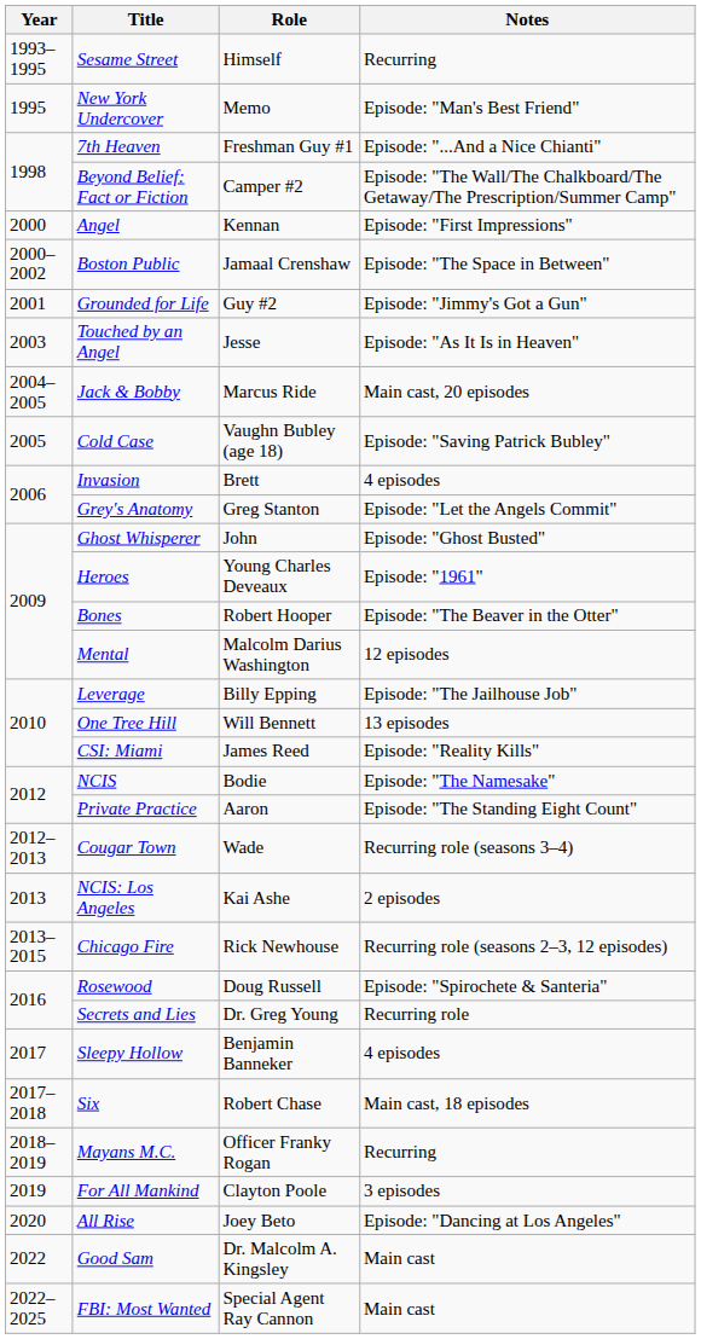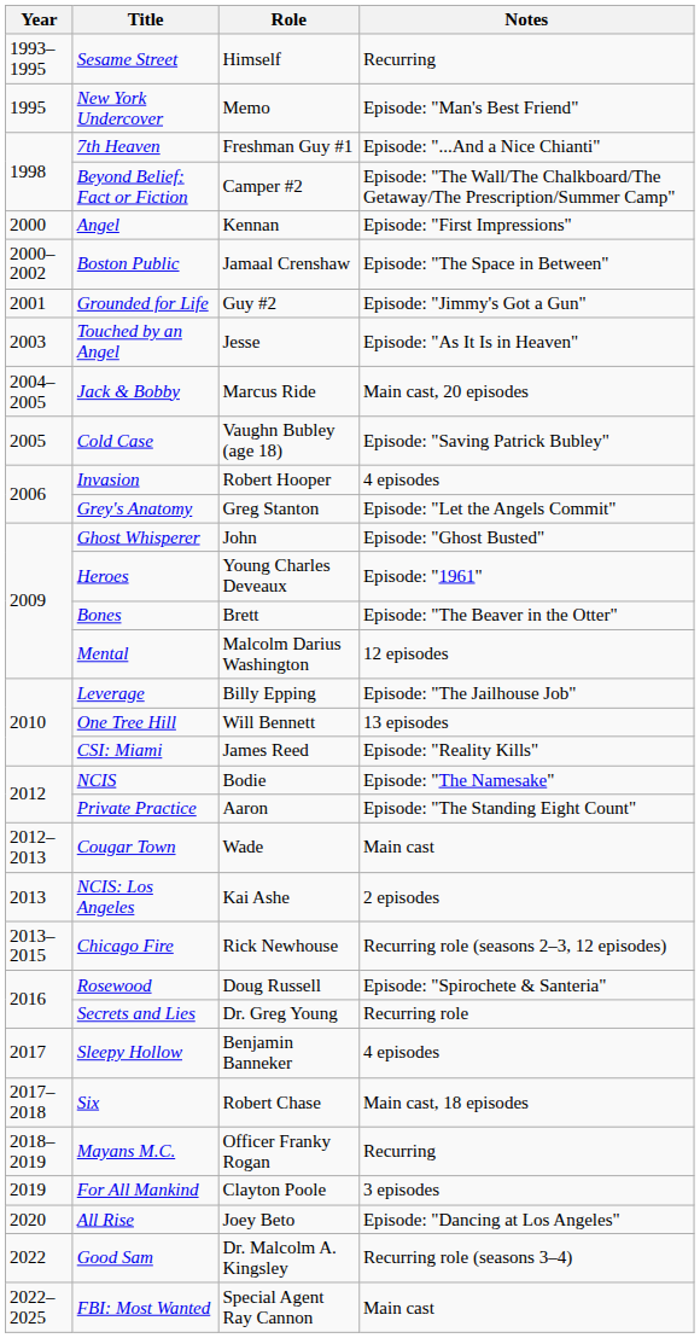 <table class="wikitable sortable">
 <tr>
 <th>Year</th>
 <th>Title</th>
 <th>Role</th>
 <th class="unsortable">Notes</th>
 </tr>
 <tr>
 <td>1993–1995</td>
 <td><em><a href='#'>Sesame Street</a></em></td>
 <td>Himself</td>
 <td>Recurring</td>
 </tr>
 <tr>
 <td>1995</td>
 <td><em><a href='#'>New York Undercover</a></em></td>
 <td>Memo</td>
 <td>Episode: "Man's Best Friend"</td>
 </tr>
 <tr>
 <td rowspan="2">1998</td>
 <td><em><a href='#'>7th Heaven</a></em></td>
 <td>Freshman Guy #1</td>
 <td>Episode: "...And a Nice Chianti"</td>
 </tr>
 <tr>
 <td><em><a href='#'>Beyond Belief: Fact or Fiction</a></em></td>
 <td>Camper #2</td>
 <td>Episode: "The Wall/The Chalkboard/The Getaway/The Prescription/Summer Camp"</td>
 </tr>
 <tr>
 <td>2000</td>
 <td><em><a href='#'>Angel</a></em></td>
 <td>Kennan</td>
 <td>Episode: "First Impressions"</td>
 </tr>
 <tr>
 <td>2000–2002</td>
 <td><em><a href='#'>Boston Public</a></em></td>
 <td>Jamaal Crenshaw</td>
 <td>Episode: "The Space in Between"</td>
 </tr>
 <tr>
 <td>2001</td>
 <td><em><a href='#'>Grounded for Life</a></em></td>
 <td>Guy #2</td>
 <td>Episode: "Jimmy's Got a Gun"</td>
 </tr>
 <tr>
 <td>2003</td>
 <td><em><a href='#'>Touched by an Angel</a></em></td>
 <td>Jesse</td>
 <td>Episode: "As It Is in Heaven"</td>
 </tr>
 <tr>
 <td>2004–2005</td>
 <td><em><a href='#'>Jack & Bobby</a></em></td>
 <td>Marcus Ride</td>
 <td>Main cast, 20 episodes</td>
 </tr>
 <tr>
 <td>2005</td>
 <td><em><a href='#'>Cold Case</a></em></td>
 <td>Vaughn Bubley (age 18)</td>
 <td>Episode: "Saving Patrick Bubley"</td>
 </tr>
 <tr>
 <td rowspan="2">2006</td>
 <td><em><a href='#'>Invasion</a></em></td>
-<td>Brett</td>
+<td>Robert Hooper</td>
 <td>4 episodes</td>
 </tr>
 <tr>
 <td><em><a href='#'>Grey's Anatomy</a></em></td>
 <td>Greg Stanton</td>
 <td>Episode: "Let the Angels Commit"</td>
 </tr>
 <tr>
 <td rowspan="4">2009</td>
 <td><em><a href='#'>Ghost Whisperer</a></em></td>
 <td>John</td>
 <td>Episode: "Ghost Busted"</td>
 </tr>
 <tr>
 <td><em><a href='#'>Heroes</a></em></td>
 <td>Young Charles Deveaux</td>
 <td>Episode: "<a href='#'>1961</a>"</td>
 </tr>
 <tr>
 <td><em><a href='#'>Bones</a></em></td>
-<td>Robert Hooper</td>
+<td>Brett</td>
 <td>Episode: "The Beaver in the Otter"</td>
 </tr>
 <tr>
 <td><em><a href='#'>Mental</a></em></td>
 <td>Malcolm Darius Washington</td>
 <td>12 episodes</td>
 </tr>
 <tr>
 <td rowspan="3">2010</td>
 <td><em><a href='#'>Leverage</a></em></td>
 <td>Billy Epping</td>
 <td>Episode: "The Jailhouse Job"</td>
 </tr>
 <tr>
 <td><em><a href='#'>One Tree Hill</a></em></td>
 <td>Will Bennett</td>
 <td>13 episodes</td>
 </tr>
 <tr>
 <td><em><a href='#'>CSI: Miami</a></em></td>
 <td>James Reed</td>
 <td>Episode: "Reality Kills"</td>
 </tr>
 <tr>
 <td rowspan="2">2012</td>
 <td><em><a href='#'>NCIS</a></em></td>
 <td>Bodie</td>
 <td>Episode: "<a href='#'>The Namesake</a>"</td>
 </tr>
 <tr>
 <td><em><a href='#'>Private Practice</a></em></td>
 <td>Aaron</td>
 <td>Episode: "The Standing Eight Count"</td>
 </tr>
 <tr>
 <td>2012–2013</td>
 <td><em><a href='#'>Cougar Town</a></em></td>
 <td>Wade</td>
-<td>Recurring role (seasons 3–4)</td>
+<td>Main cast</td>
 </tr>
 <tr>
 <td>2013</td>
 <td><em><a href='#'>NCIS: Los Angeles</a></em></td>
 <td>Kai Ashe</td>
 <td>2 episodes</td>
 </tr>
 <tr>
 <td>2013–2015</td>
 <td><em><a href='#'>Chicago Fire</a></em></td>
 <td>Rick Newhouse</td>
 <td>Recurring role (seasons 2–3, 12 episodes)</td>
 </tr>
 <tr>
 <td rowspan="2">2016</td>
 <td><em><a href='#'>Rosewood</a></em></td>
 <td>Doug Russell</td>
 <td>Episode: "Spirochete & Santeria"</td>
 </tr>
 <tr>
 <td><em><a href='#'>Secrets and Lies</a></em></td>
 <td>Dr. Greg Young</td>
 <td>Recurring role</td>
 </tr>
 <tr>
 <td>2017</td>
 <td><em><a href='#'>Sleepy Hollow</a></em></td>
 <td>Benjamin Banneker</td>
 <td>4 episodes</td>
 </tr>
 <tr>
 <td>2017–2018</td>
 <td><em><a href='#'>Six</a></em></td>
 <td>Robert Chase</td>
 <td>Main cast, 18 episodes</td>
 </tr>
 <tr>
 <td>2018–2019</td>
 <td><em><a href='#'>Mayans M.C.</a></em></td>
 <td>Officer Franky Rogan</td>
 <td>Recurring</td>
 </tr>
 <tr>
 <td>2019</td>
 <td><em><a href='#'>For All Mankind</a></em></td>
 <td>Clayton Poole</td>
 <td>3 episodes</td>
 </tr>
 <tr>
 <td>2020</td>
 <td><em><a href='#'>All Rise</a></em></td>
 <td>Joey Beto</td>
 <td>Episode: "Dancing at Los Angeles"</td>
 </tr>
 <tr>
 <td>2022</td>
 <td><em><a href='#'>Good Sam</a></em></td>
 <td>Dr. Malcolm A. Kingsley</td>
-<td>Main cast</td>
+<td>Recurring role (seasons 3–4)</td>
 </tr>
 <tr>
 <td>2022–2025</td>
 <td><em><a href='#'>FBI: Most Wanted</a></em></td>
 <td>Special Agent Ray Cannon</td>
 <td>Main cast</td>
 </tr>
 </table>
